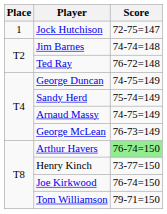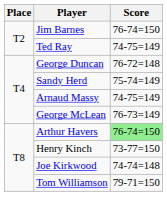 <table class=wikitable>
 <tr>
 <th>Place</th>
 <th>Player</th>
 <th>Score</th>
 </tr>
 <tr>
-<td align=center>1</td>
-<td> <a href='#'>Jock Hutchison</a></td>
-<td>72-75=147</td>
-</tr>
-<tr>
 <td rowspan=2 align=center>T2</td>
 <td> <a href='#'>Jim Barnes</a></td>
-<td>74-74=148</td>
+<td>76-74=150</td>
 </tr>
 <tr>
 <td> <a href='#'>Ted Ray</a></td>
-<td>76-72=148</td>
+<td>74-75=149</td>
 </tr>
 <tr>
 <td rowspan=4 align=center>T4</td>
 <td> <a href='#'>George Duncan</a></td>
-<td>74-75=149</td>
+<td>76-72=148</td>
 </tr>
 <tr>
 <td> <a href='#'>Sandy Herd</a></td>
 <td>75-74=149</td>
 </tr>
 <tr>
 <td> <a href='#'>Arnaud Massy</a></td>
 <td>74-75=149</td>
 </tr>
 <tr>
 <td> <a href='#'>George McLean</a></td>
 <td>76-73=149</td>
 </tr>
 <tr>
 <td rowspan=4 align=center>T8</td>
 <td> <a href='#'>Arthur Havers</a></td>
 <td style="background: lightgreen;">76-74=150</td>
 </tr>
 <tr>
 <td> Henry Kinch</td>
 <td>73-77=150</td>
 </tr>
 <tr>
 <td> <a href='#'>Joe Kirkwood</a></td>
-<td>76-74=150</td>
+<td>74-74=148</td>
 </tr>
 <tr>
 <td> <a href='#'>Tom Williamson</a></td>
 <td>79-71=150</td>
 </tr>
 </table>
